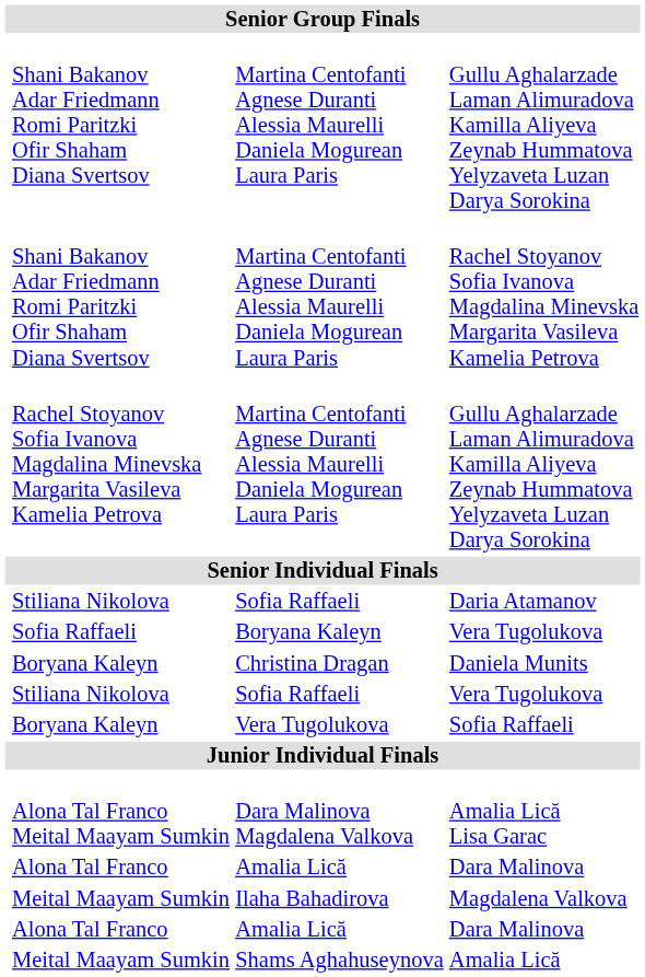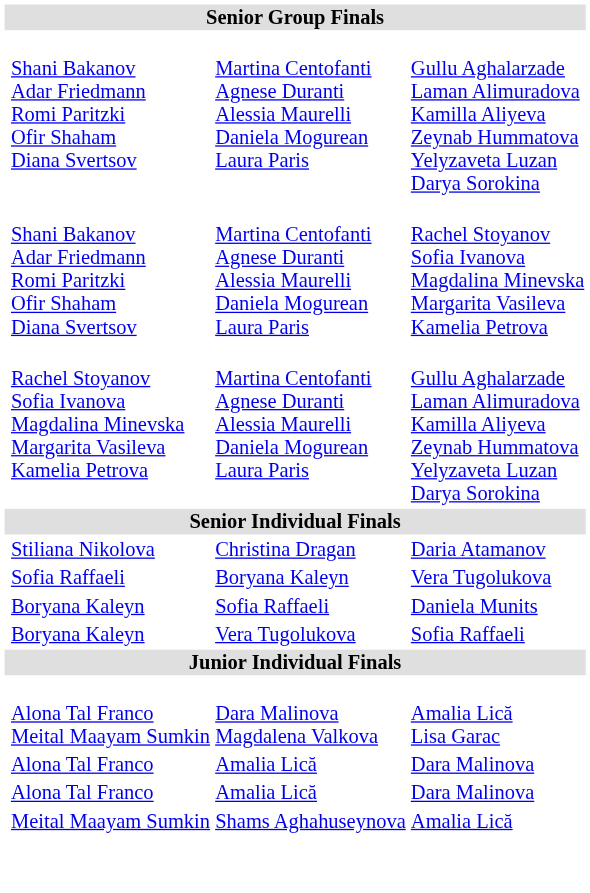 <table>
 <tr bgcolor="DFDFDF">
 <td colspan="4" align="center"><strong>Senior Group Finals</strong></td>
 </tr>
 <tr>
 <th scope=row style="text-align:left"><br></th>
 <td valign="top"><strong></strong><br><a href='#'>Shani Bakanov</a><br><a href='#'>Adar Friedmann</a><br><a href='#'>Romi Paritzki</a><br><a href='#'>Ofir Shaham</a><br><a href='#'>Diana Svertsov</a></td>
 <td valign="top"><strong></strong><br><a href='#'>Martina Centofanti</a><br><a href='#'>Agnese Duranti</a><br><a href='#'>Alessia Maurelli</a><br><a href='#'>Daniela Mogurean</a><br><a href='#'>Laura Paris</a></td>
 <td valign="top"><strong></strong><br><a href='#'>Gullu Aghalarzade</a><br><a href='#'>Laman Alimuradova</a><br><a href='#'>Kamilla Aliyeva</a><br><a href='#'>Zeynab Hummatova</a><br><a href='#'>Yelyzaveta Luzan</a><br><a href='#'>Darya Sorokina</a></td>
 </tr>
 <tr>
 <th scope=row style="text-align:left"><br></th>
 <td valign="top"><strong></strong><br><a href='#'>Shani Bakanov</a><br><a href='#'>Adar Friedmann</a><br><a href='#'>Romi Paritzki</a><br><a href='#'>Ofir Shaham</a><br><a href='#'>Diana Svertsov</a></td>
 <td valign="top"><strong></strong><br><a href='#'>Martina Centofanti</a><br><a href='#'>Agnese Duranti</a><br><a href='#'>Alessia Maurelli</a><br><a href='#'>Daniela Mogurean</a><br><a href='#'>Laura Paris</a></td>
 <td valign="top"><strong></strong><br><a href='#'>Rachel Stoyanov</a><br><a href='#'>Sofia Ivanova</a><br><a href='#'>Magdalina Minevska</a><br><a href='#'>Margarita Vasileva</a><br><a href='#'>Kamelia Petrova</a></td>
 </tr>
 <tr>
 <th scope=row style="text-align:left"><br></th>
 <td valign="top"><strong></strong><br><a href='#'>Rachel Stoyanov</a><br><a href='#'>Sofia Ivanova</a><br><a href='#'>Magdalina Minevska</a><br><a href='#'>Margarita Vasileva</a><br><a href='#'>Kamelia Petrova</a></td>
 <td valign="top"><strong></strong><br><a href='#'>Martina Centofanti</a><br><a href='#'>Agnese Duranti</a><br><a href='#'>Alessia Maurelli</a><br><a href='#'>Daniela Mogurean</a><br><a href='#'>Laura Paris</a></td>
 <td valign="top"><strong></strong><br><a href='#'>Gullu Aghalarzade</a><br><a href='#'>Laman Alimuradova</a><br><a href='#'>Kamilla Aliyeva</a><br><a href='#'>Zeynab Hummatova</a><br><a href='#'>Yelyzaveta Luzan</a><br><a href='#'>Darya Sorokina</a></td>
 </tr>
 <tr bgcolor="DFDFDF">
 <td colspan="4" align="center"><strong>Senior Individual Finals </strong></td>
 </tr>
 <tr>
 <th scope=row style="text-align:left"><br></th>
 <td> <a href='#'>Stiliana Nikolova</a></td>
-<td> <a href='#'>Sofia Raffaeli</a></td>
+<td> <a href='#'>Christina Dragan</a></td>
 <td> <a href='#'>Daria Atamanov</a></td>
 </tr>
 <tr>
 <th scope=row style="text-align:left"><br></th>
 <td> <a href='#'>Sofia Raffaeli</a></td>
 <td> <a href='#'>Boryana Kaleyn</a></td>
 <td> <a href='#'>Vera Tugolukova</a></td>
 </tr>
 <tr>
 <th scope=row style="text-align:left"><br></th>
 <td> <a href='#'>Boryana Kaleyn</a></td>
-<td> <a href='#'>Christina Dragan</a></td>
+<td> <a href='#'>Sofia Raffaeli</a></td>
 <td> <a href='#'>Daniela Munits</a></td>
-</tr>
-<tr>
-<th scope=row style="text-align:left"><br></th>
-<td> <a href='#'>Stiliana Nikolova</a></td>
-<td> <a href='#'>Sofia Raffaeli</a></td>
-<td> <a href='#'>Vera Tugolukova</a></td>
 </tr>
 <tr>
 <th scope=row style="text-align:left"><br></th>
 <td> <a href='#'>Boryana Kaleyn</a></td>
 <td> <a href='#'>Vera Tugolukova</a></td>
 <td> <a href='#'>Sofia Raffaeli</a></td>
 </tr>
 <tr bgcolor="DFDFDF">
 <td colspan="4" align="center"><strong>Junior Individual Finals </strong></td>
 </tr>
 <tr>
 <th scope=row style="text-align:left"><br></th>
 <td><strong></strong><br><a href='#'>Alona Tal Franco</a><br><a href='#'>Meital Maayam Sumkin</a><br></td>
 <td><strong></strong><br><a href='#'>Dara Malinova</a><br><a href='#'>Magdalena Valkova</a><br></td>
 <td><strong></strong><br><a href='#'>Amalia Lică</a><br><a href='#'>Lisa Garac</a><br></td>
 </tr>
 <tr>
 <th scope=row style="text-align:left"><br></th>
 <td> <a href='#'>Alona Tal Franco</a></td>
 <td> <a href='#'>Amalia Lică</a></td>
 <td> <a href='#'>Dara Malinova</a></td>
 </tr>
 <tr>
 <th scope=row style="text-align:left"><br></th>
-<td> <a href='#'>Meital Maayam Sumkin</a></td>
-<td> <a href='#'>Ilaha Bahadirova</a></td>
-<td> <a href='#'>Magdalena Valkova</a></td>
-</tr>
-<tr>
-<th scope=row style="text-align:left"><br></th>
 <td> <a href='#'>Alona Tal Franco</a></td>
 <td> <a href='#'>Amalia Lică</a></td>
 <td> <a href='#'>Dara Malinova</a></td>
 </tr>
 <tr>
 <th scope=row style="text-align:left"><br></th>
 <td> <a href='#'>Meital Maayam Sumkin</a></td>
 <td> <a href='#'>Shams Aghahuseynova</a></td>
 <td> <a href='#'>Amalia Lică</a></td>
 </tr>
 </table>
